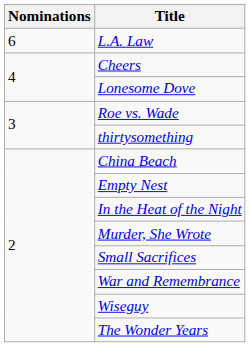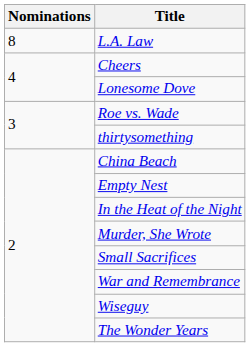 <table class="wikitable">
 <tr>
 <th>Nominations</th>
 <th>Title</th>
 </tr>
 <tr>
-<td>6</td>
+<td>8</td>
 <td><em><a href='#'>L.A. Law</a></em></td>
 </tr>
 <tr>
 <td rowspan="2">4</td>
 <td><em><a href='#'>Cheers</a></em></td>
 </tr>
 <tr>
 <td><em><a href='#'>Lonesome Dove</a></em></td>
 </tr>
 <tr>
 <td rowspan="2">3</td>
 <td><em><a href='#'>Roe vs. Wade</a></em></td>
 </tr>
 <tr>
 <td><em><a href='#'>thirtysomething</a></em></td>
 </tr>
 <tr>
 <td rowspan="8">2</td>
 <td><em><a href='#'>China Beach</a></em></td>
 </tr>
 <tr>
 <td><em><a href='#'>Empty Nest</a></em></td>
 </tr>
 <tr>
 <td><em><a href='#'>In the Heat of the Night</a></em></td>
 </tr>
 <tr>
 <td><em><a href='#'>Murder, She Wrote</a></em></td>
 </tr>
 <tr>
 <td><em><a href='#'>Small Sacrifices</a></em></td>
 </tr>
 <tr>
 <td><em><a href='#'>War and Remembrance</a></em></td>
 </tr>
 <tr>
 <td><em><a href='#'>Wiseguy</a></em></td>
 </tr>
 <tr>
 <td><em><a href='#'>The Wonder Years</a></em></td>
 </tr>
 </table>
